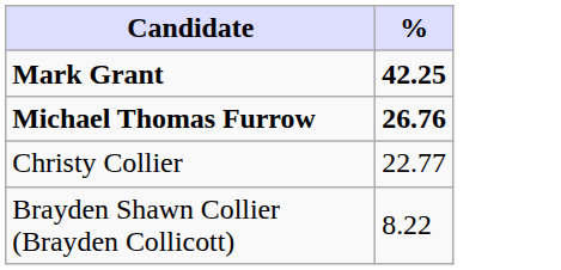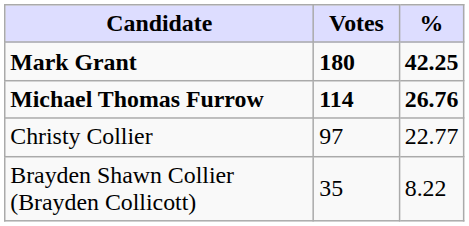 <table class="wikitable">
 <tr>
 <th style="background:#ddf; width:200px;">Candidate</th>
+<th style="background:#ddf; width:50px;">Votes</th>
 <th style="background:#ddf; width:30px;">%</th>
 </tr>
 <tr>
 <td><strong>Mark Grant</strong></td>
+<td><strong>180</strong></td>
 <td><strong>42.25</strong></td>
 </tr>
 <tr>
 <td><strong>Michael Thomas Furrow</strong></td>
+<td><strong>114</strong></td>
 <td><strong>26.76</strong></td>
 </tr>
 <tr>
 <td>Christy Collier</td>
+<td>97</td>
 <td>22.77</td>
 </tr>
 <tr>
 <td>Brayden Shawn Collier (Brayden Collicott)</td>
+<td>35</td>
 <td>8.22</td>
 </tr>
 </table>
